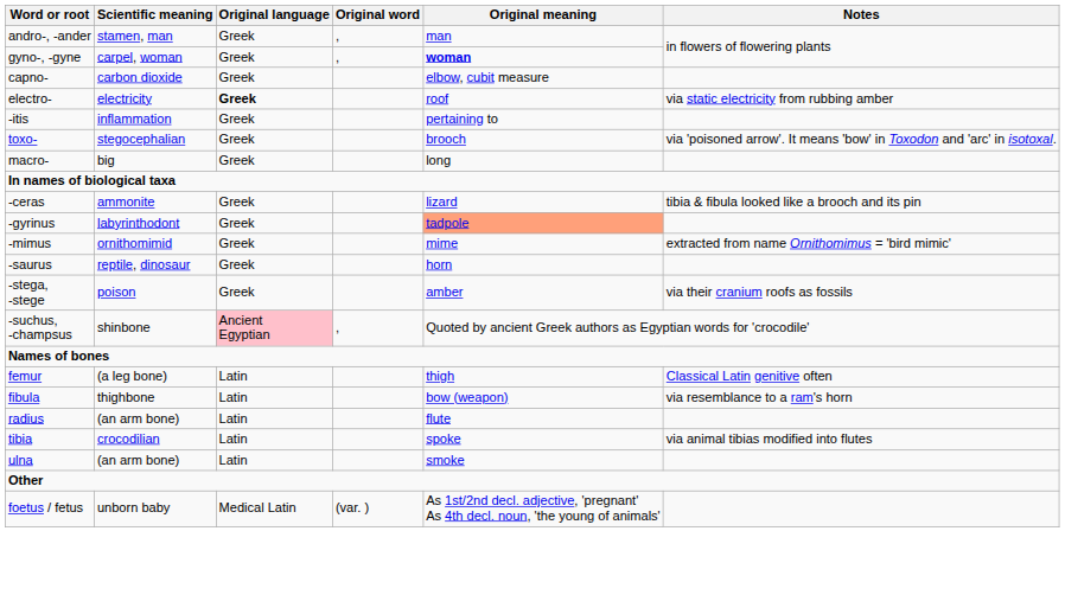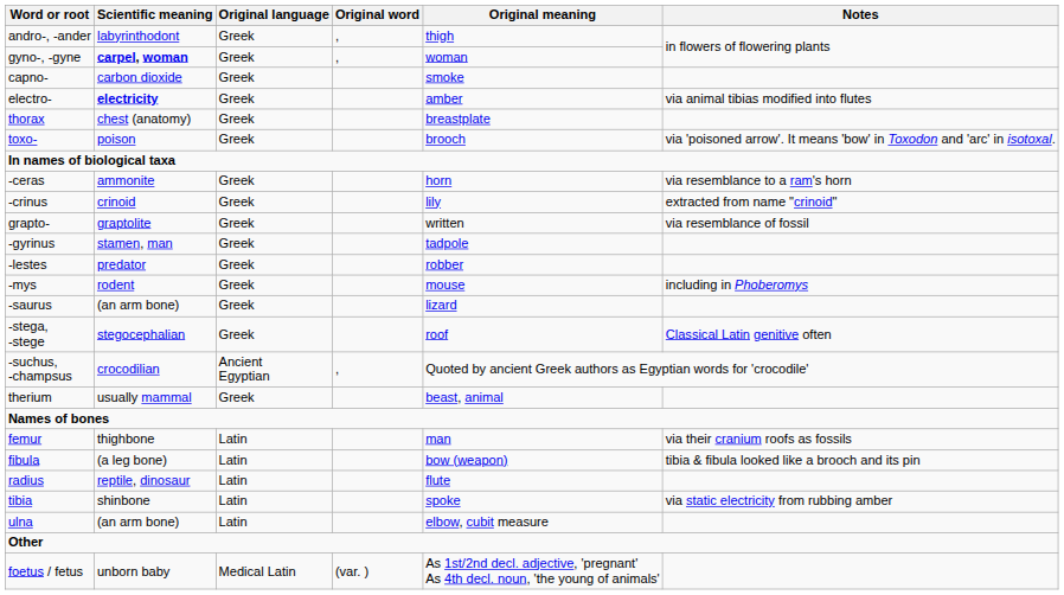 <table class="wikitable">
 <tr>
 <th scope="col">Word or root</th>
 <th scope="col">Scientific meaning</th>
 <th scope="col">Original language</th>
 <th scope="col">Original word</th>
 <th scope="col">Original meaning</th>
 <th scope="col">Notes</th>
 </tr>
 <tr>
 <td>andro-, -ander</td>
-<td><a href='#'>stamen</a>, <a href='#'>man</a></td>
+<td><a href='#'>labyrinthodont</a></td>
 <td>Greek</td>
 <td>, </td>
-<td><a href='#'>man</a></td>
+<td><a href='#'>thigh</a></td>
 <td rowspan="2">in flowers of flowering plants</td>
 </tr>
 <tr>
 <td>gyno-, -gyne</td>
-<td><a href='#'>carpel</a>, <a href='#'>woman</a></td>
+<td><strong><a href='#'>carpel</a>, <a href='#'>woman</a></strong></td>
 <td>Greek</td>
 <td>, </td>
-<td><strong><a href='#'>woman</a></strong></td>
+<td><a href='#'>woman</a></td>
 </tr>
 <tr>
 <td>capno-</td>
 <td><a href='#'>carbon dioxide</a></td>
 <td>Greek</td>
 <td></td>
-<td><a href='#'>elbow</a>, <a href='#'>cubit</a> measure</td>
+<td><a href='#'>smoke</a></td>
 <td></td>
 </tr>
 <tr>
 <td>electro-</td>
-<td><a href='#'>electricity</a></td>
-<td><strong>Greek</strong></td>
+<td><strong><a href='#'>electricity</a></strong></td>
+<td>Greek</td>
 <td></td>
-<td><a href='#'>roof</a></td>
-<td>via <a href='#'>static electricity</a> from rubbing amber</td>
+<td><a href='#'>amber</a></td>
+<td>via animal tibias modified into flutes</td>
 </tr>
 <tr>
-<td>-itis</td>
-<td><a href='#'>inflammation</a></td>
+<td><a href='#'>thorax</a></td>
+<td><a href='#'>chest</a> (anatomy)</td>
 <td>Greek</td>
 <td></td>
-<td><a href='#'>pertaining</a> to</td>
+<td><a href='#'>breastplate</a></td>
 <td></td>
 </tr>
 <tr>
 <td><a href='#'>toxo-</a></td>
-<td><a href='#'>stegocephalian</a></td>
+<td><a href='#'>poison</a></td>
 <td>Greek</td>
 <td></td>
 <td><a href='#'>brooch</a></td>
 <td>via 'poisoned arrow'.  It means 'bow' in <em><a href='#'>Toxodon</a></em> and 'arc' in <em><a href='#'>isotoxal</a></em>.</td>
-</tr>
-<tr>
-<td>macro-</td>
-<td>big</td>
-<td>Greek</td>
-<td></td>
-<td>long</td>
-<td></td>
 </tr>
 <tr>
 <td colspan="6"><strong>In names of biological taxa</strong></td>
 </tr>
 <tr>
 <td>-ceras</td>
 <td><a href='#'>ammonite</a></td>
 <td>Greek</td>
 <td></td>
-<td><a href='#'>lizard</a></td>
-<td>tibia & fibula looked like a brooch and its pin</td>
+<td><a href='#'>horn</a></td>
+<td>via resemblance to a <a href='#'>ram</a>'s horn</td>
+</tr>
+<tr>
+<td>-crinus</td>
+<td><a href='#'>crinoid</a></td>
+<td>Greek</td>
+<td></td>
+<td><a href='#'>lily</a></td>
+<td>extracted from name "<a href='#'>crinoid</a>"</td>
+</tr>
+<tr>
+<td>grapto-</td>
+<td><a href='#'>graptolite</a></td>
+<td>Greek</td>
+<td></td>
+<td>written</td>
+<td>via resemblance of fossil</td>
 </tr>
 <tr>
 <td>-gyrinus</td>
-<td><a href='#'>labyrinthodont</a></td>
+<td><a href='#'>stamen</a>, <a href='#'>man</a></td>
 <td>Greek</td>
 <td></td>
-<td style="background: lightsalmon;"><a href='#'>tadpole</a></td>
+<td><a href='#'>tadpole</a></td>
 <td></td>
 </tr>
 <tr>
-<td>-mimus</td>
-<td><a href='#'>ornithomimid</a></td>
+<td>-lestes</td>
+<td><a href='#'>predator</a></td>
 <td>Greek</td>
 <td></td>
-<td><a href='#'>mime</a></td>
-<td>extracted from name <em><a href='#'>Ornithomimus</a></em> = 'bird mimic'</td>
+<td><a href='#'>robber</a></td>
+<td></td>
+</tr>
+<tr>
+<td>-mys</td>
+<td><a href='#'>rodent</a></td>
+<td>Greek</td>
+<td></td>
+<td><a href='#'>mouse</a></td>
+<td>including in <em><a href='#'>Phoberomys</a></em></td>
 </tr>
 <tr>
 <td>-saurus</td>
-<td><a href='#'>reptile</a>, <a href='#'>dinosaur</a></td>
+<td>(an arm bone)</td>
 <td>Greek</td>
 <td></td>
-<td><a href='#'>horn</a></td>
+<td><a href='#'>lizard</a></td>
 <td></td>
 </tr>
 <tr>
 <td>-stega,<br>-stege</td>
-<td><a href='#'>poison</a></td>
+<td><a href='#'>stegocephalian</a></td>
 <td>Greek</td>
 <td></td>
-<td><a href='#'>amber</a></td>
-<td>via their <a href='#'>cranium</a> roofs as fossils</td>
+<td><a href='#'>roof</a></td>
+<td><a href='#'>Classical Latin</a> <a href='#'>genitive</a> often </td>
 </tr>
 <tr>
 <td>-suchus,<br>-champsus</td>
-<td>shinbone</td>
-<td style="background: pink;">Ancient<br>Egyptian</td>
+<td><a href='#'>crocodilian</a></td>
+<td>Ancient<br>Egyptian</td>
 <td>,<br></td>
 <td colspan="2">Quoted by ancient Greek authors as Egyptian words for 'crocodile'</td>
+</tr>
+<tr>
+<td>therium</td>
+<td>usually <a href='#'>mammal</a></td>
+<td>Greek</td>
+<td></td>
+<td><a href='#'>beast</a>, <a href='#'>animal</a></td>
+<td></td>
 </tr>
 <tr>
 <td colspan="6"><strong>Names of bones</strong></td>
 </tr>
 <tr>
 <td><a href='#'>femur</a></td>
+<td>thighbone</td>
+<td>Latin</td>
+<td></td>
+<td><a href='#'>man</a></td>
+<td>via their <a href='#'>cranium</a> roofs as fossils</td>
+</tr>
+<tr>
+<td><a href='#'>fibula</a></td>
 <td>(a leg bone)</td>
 <td>Latin</td>
 <td></td>
-<td><a href='#'>thigh</a></td>
-<td><a href='#'>Classical Latin</a> <a href='#'>genitive</a> often </td>
-</tr>
-<tr>
-<td><a href='#'>fibula</a></td>
-<td>thighbone</td>
-<td>Latin</td>
-<td></td>
 <td><a href='#'>bow (weapon)</a></td>
-<td>via resemblance to a <a href='#'>ram</a>'s horn</td>
+<td>tibia & fibula looked like a brooch and its pin</td>
 </tr>
 <tr>
 <td><a href='#'>radius</a></td>
-<td>(an arm bone)</td>
+<td><a href='#'>reptile</a>, <a href='#'>dinosaur</a></td>
 <td>Latin</td>
 <td></td>
 <td><a href='#'>flute</a></td>
 <td></td>
 </tr>
 <tr>
 <td><a href='#'>tibia</a></td>
-<td><a href='#'>crocodilian</a></td>
+<td>shinbone</td>
 <td>Latin</td>
 <td></td>
 <td><a href='#'>spoke</a></td>
-<td>via animal tibias modified into flutes</td>
+<td>via <a href='#'>static electricity</a> from rubbing amber</td>
 </tr>
 <tr>
 <td><a href='#'>ulna</a></td>
 <td>(an arm bone)</td>
 <td>Latin</td>
 <td></td>
-<td><a href='#'>smoke</a></td>
+<td><a href='#'>elbow</a>, <a href='#'>cubit</a> measure</td>
 <td></td>
 </tr>
 <tr>
 <td colspan="6"><strong>Other</strong></td>
 </tr>
 <tr>
 <td><a href='#'>foetus</a> / fetus</td>
 <td>unborn baby</td>
 <td>Medical Latin</td>
 <td> (var. )</td>
 <td>As <a href='#'>1st/2nd decl. adjective</a>, 'pregnant'<br>As <a href='#'>4th decl. noun</a>, 'the young of animals'</td>
 <td></td>
 </tr>
 </table>
